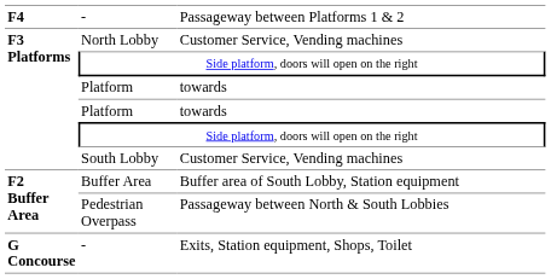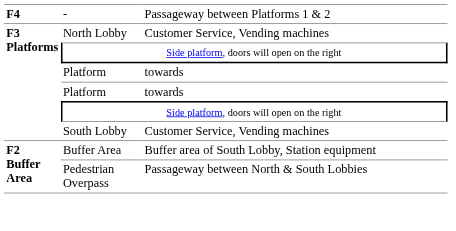 <table table border=0 cellspacing=0 cellpadding=3>
 <tr>
 <td style="border-bottom:solid 0px gray; border-top:solid 1px gray;" valign=top width=50><strong>F4</strong></td>
 <td style="border-bottom:solid 0px gray; border-top:solid 1px gray;" valign=top width=100>-</td>
 <td style="border-bottom:solid 0px gray; border-top:solid 1px gray;" valign=top width=390>Passageway between Platforms 1 & 2</td>
 </tr>
 <tr>
 <td style="border-top:solid 1px gray;border-bottom:solid 1px gray;" rowspan=6 valign=top width=50><strong>F3<br>Platforms</strong></td>
 <td style="border-bottom:solid 0px gray; border-top:solid 1px gray;" valign=top width=100>North Lobby</td>
 <td style="border-bottom:solid 0px gray; border-top:solid 1px gray;" valign=top width=390>Customer Service, Vending machines</td>
 </tr>
 <tr>
 <td style="border-top:solid 1px gray;border-right:solid 2px black;border-left:solid 2px black;border-bottom:solid 2px black;text-align:center;" colspan=2><small><a href='#'>Side platform</a>, doors will open on the right</small></td>
 </tr>
 <tr>
 <td>Platform </td>
 <td>  towards  </td>
 </tr>
 <tr>
 <td style="border-top:solid 1px gray;">Platform </td>
 <td style="border-top:solid 1px gray;"> towards   </td>
 </tr>
 <tr>
 <td style="border-bottom:solid 1px gray;border-top:solid 2px black;border-right:solid 2px black;border-left:solid 2px black;text-align:center;" colspan=2><small><a href='#'>Side platform</a>, doors will open on the right</small></td>
 </tr>
 <tr>
 <td style="border-bottom:solid 1px gray;" valign=top width=100>South Lobby</td>
 <td style="border-bottom:solid 1px gray;" valign=top width=390>Customer Service, Vending machines</td>
 </tr>
 <tr>
 <td style="border-bottom:solid 1px gray;" valign=top width=50 rowspan=2><strong>F2<br>Buffer Area</strong></td>
 <td style="border-bottom:solid 1px gray;" valign=top width=100>Buffer Area</td>
 <td style="border-bottom:solid 1px gray;" valign=top width=390>Buffer area of South Lobby, Station equipment</td>
 </tr>
 <tr>
 <td style="border-bottom:solid 1px gray;" valign=top width=100>Pedestrian Overpass</td>
 <td style="border-bottom:solid 1px gray;" valign=top width=390>Passageway between North & South Lobbies</td>
 </tr>
-<tr>
-<td style="border-bottom:solid 1px gray;" width=50 valign=top><strong>G<br>Concourse</strong></td>
-<td style="border-bottom:solid 1px gray;" width=100 valign=top>-</td>
-<td style="border-bottom:solid 1px gray;" width=390 valign=top>Exits, Station equipment, Shops, Toilet</td>
-</tr>
 </table>
